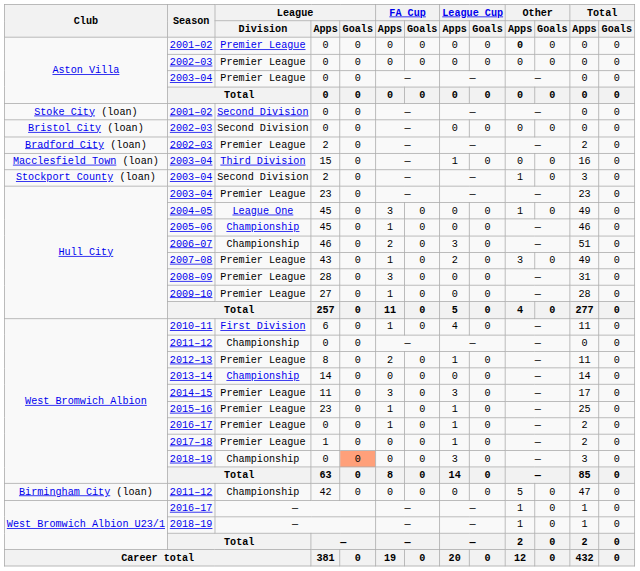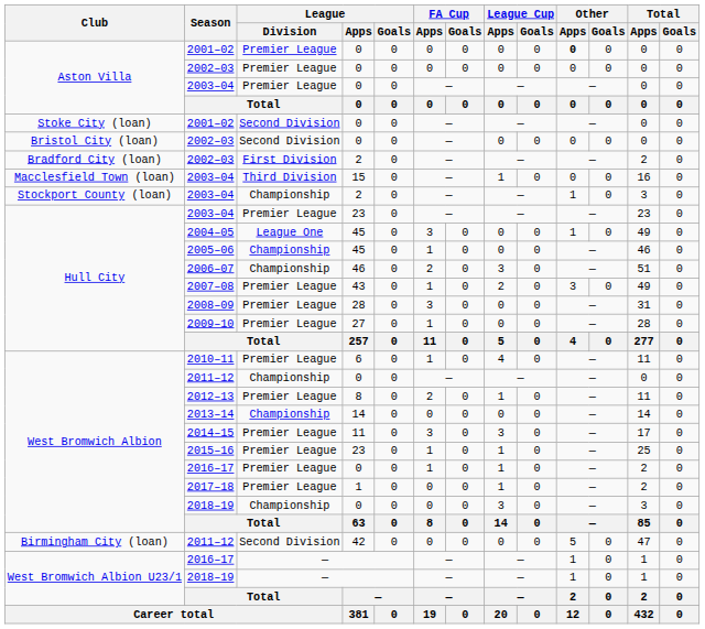 <table class="wikitable" style="text-align:center">
 <tr>
 <th rowspan="2">Club</th>
 <th rowspan="2">Season</th>
 <th colspan="3">League</th>
 <th colspan="2"><a href='#'>FA Cup</a></th>
 <th colspan="2"><a href='#'>League Cup</a></th>
 <th colspan="2">Other</th>
 <th colspan="2">Total</th>
 </tr>
 <tr>
 <th>Division</th>
 <th>Apps</th>
 <th>Goals</th>
 <th>Apps</th>
 <th>Goals</th>
 <th>Apps</th>
 <th>Goals</th>
 <th>Apps</th>
 <th>Goals</th>
 <th>Apps</th>
 <th>Goals</th>
 </tr>
 <tr>
 <td rowspan="4"><a href='#'>Aston Villa</a></td>
 <td><a href='#'>2001–02</a></td>
 <td><a href='#'>Premier League</a></td>
 <td>0</td>
 <td>0</td>
 <td>0</td>
 <td>0</td>
 <td>0</td>
 <td>0</td>
 <td><strong>0</strong></td>
 <td>0</td>
 <td>0</td>
 <td>0</td>
 </tr>
 <tr>
 <td><a href='#'>2002–03</a></td>
 <td>Premier League</td>
 <td>0</td>
 <td>0</td>
 <td>0</td>
 <td>0</td>
 <td>0</td>
 <td>0</td>
 <td>0</td>
 <td>0</td>
 <td>0</td>
 <td>0</td>
 </tr>
 <tr>
 <td><a href='#'>2003–04</a></td>
 <td>Premier League</td>
 <td>0</td>
 <td>0</td>
 <td colspan="2">—</td>
 <td colspan="2">—</td>
 <td colspan="2">—</td>
 <td>0</td>
 <td>0</td>
 </tr>
 <tr>
 <th colspan="2">Total</th>
 <th>0</th>
 <th>0</th>
 <th>0</th>
 <th>0</th>
 <th>0</th>
 <th>0</th>
 <th>0</th>
 <th>0</th>
 <th>0</th>
 <th>0</th>
 </tr>
 <tr>
 <td><a href='#'>Stoke City</a> (loan)</td>
 <td><a href='#'>2001–02</a></td>
 <td><a href='#'>Second Division</a></td>
 <td>0</td>
 <td>0</td>
 <td colspan="2">—</td>
 <td colspan="2">—</td>
 <td colspan="2">—</td>
 <td>0</td>
 <td>0</td>
 </tr>
 <tr>
 <td><a href='#'>Bristol City</a> (loan)</td>
 <td><a href='#'>2002–03</a></td>
 <td>Second Division</td>
 <td>0</td>
 <td>0</td>
 <td colspan="2">—</td>
 <td>0</td>
 <td>0</td>
 <td>0</td>
 <td>0</td>
 <td>0</td>
 <td>0</td>
 </tr>
 <tr>
 <td><a href='#'>Bradford City</a> (loan)</td>
 <td><a href='#'>2002–03</a></td>
-<td>Premier League</td>
+<td><a href='#'>First Division</a></td>
 <td>2</td>
 <td>0</td>
 <td colspan="2">—</td>
 <td colspan="2">—</td>
 <td colspan="2">—</td>
 <td>2</td>
 <td>0</td>
 </tr>
 <tr>
 <td><a href='#'>Macclesfield Town</a> (loan)</td>
 <td><a href='#'>2003–04</a></td>
 <td><a href='#'>Third Division</a></td>
 <td>15</td>
 <td>0</td>
 <td colspan="2">—</td>
 <td>1</td>
 <td>0</td>
 <td>0</td>
 <td>0</td>
 <td>16</td>
 <td>0</td>
 </tr>
 <tr>
 <td><a href='#'>Stockport County</a> (loan)</td>
 <td><a href='#'>2003–04</a></td>
-<td>Second Division</td>
+<td>Championship</td>
 <td>2</td>
 <td>0</td>
 <td colspan="2">—</td>
 <td colspan="2">—</td>
 <td>1</td>
 <td>0</td>
 <td>3</td>
 <td>0</td>
 </tr>
 <tr>
 <td rowspan="8"><a href='#'>Hull City</a></td>
 <td><a href='#'>2003–04</a></td>
 <td>Premier League</td>
 <td>23</td>
 <td>0</td>
 <td colspan="2">—</td>
 <td colspan="2">—</td>
 <td colspan="2">—</td>
 <td>23</td>
 <td>0</td>
 </tr>
 <tr>
 <td><a href='#'>2004–05</a></td>
 <td><a href='#'>League One</a></td>
 <td>45</td>
 <td>0</td>
 <td>3</td>
 <td>0</td>
 <td>0</td>
 <td>0</td>
 <td>1</td>
 <td>0</td>
 <td>49</td>
 <td>0</td>
 </tr>
 <tr>
 <td><a href='#'>2005–06</a></td>
 <td><a href='#'>Championship</a></td>
 <td>45</td>
 <td>0</td>
 <td>1</td>
 <td>0</td>
 <td>0</td>
 <td>0</td>
 <td colspan="2">—</td>
 <td>46</td>
 <td>0</td>
 </tr>
 <tr>
 <td><a href='#'>2006–07</a></td>
 <td>Championship</td>
 <td>46</td>
 <td>0</td>
 <td>2</td>
 <td>0</td>
 <td>3</td>
 <td>0</td>
 <td colspan="2">—</td>
 <td>51</td>
 <td>0</td>
 </tr>
 <tr>
 <td><a href='#'>2007–08</a></td>
 <td>Premier League</td>
 <td>43</td>
 <td>0</td>
 <td>1</td>
 <td>0</td>
 <td>2</td>
 <td>0</td>
 <td>3</td>
 <td>0</td>
 <td>49</td>
 <td>0</td>
 </tr>
 <tr>
 <td><a href='#'>2008–09</a></td>
 <td>Premier League</td>
 <td>28</td>
 <td>0</td>
 <td>3</td>
 <td>0</td>
 <td>0</td>
 <td>0</td>
 <td colspan="2">—</td>
 <td>31</td>
 <td>0</td>
 </tr>
 <tr>
 <td><a href='#'>2009–10</a></td>
 <td>Premier League</td>
 <td>27</td>
 <td>0</td>
 <td>1</td>
 <td>0</td>
 <td>0</td>
 <td>0</td>
 <td colspan="2">—</td>
 <td>28</td>
 <td>0</td>
 </tr>
 <tr>
 <th colspan="2">Total</th>
 <th>257</th>
 <th>0</th>
 <th>11</th>
 <th>0</th>
 <th>5</th>
 <th>0</th>
 <th>4</th>
 <th>0</th>
 <th>277</th>
 <th>0</th>
 </tr>
 <tr>
 <td rowspan="10"><a href='#'>West Bromwich Albion</a></td>
 <td><a href='#'>2010–11</a></td>
-<td><a href='#'>First Division</a></td>
+<td>Premier League</td>
 <td>6</td>
 <td>0</td>
 <td>1</td>
 <td>0</td>
 <td>4</td>
 <td>0</td>
 <td colspan="2">—</td>
 <td>11</td>
 <td>0</td>
 </tr>
 <tr>
 <td><a href='#'>2011–12</a></td>
 <td>Championship</td>
 <td>0</td>
 <td>0</td>
 <td colspan="2">—</td>
 <td colspan="2">—</td>
 <td colspan="2">—</td>
 <td>0</td>
 <td>0</td>
 </tr>
 <tr>
 <td><a href='#'>2012–13</a></td>
 <td>Premier League</td>
 <td>8</td>
 <td>0</td>
 <td>2</td>
 <td>0</td>
 <td>1</td>
 <td>0</td>
 <td colspan="2">—</td>
 <td>11</td>
 <td>0</td>
 </tr>
 <tr>
 <td><a href='#'>2013–14</a></td>
 <td><a href='#'>Championship</a></td>
 <td>14</td>
 <td>0</td>
 <td>0</td>
 <td>0</td>
 <td>0</td>
 <td>0</td>
 <td colspan="2">—</td>
 <td>14</td>
 <td>0</td>
 </tr>
 <tr>
 <td><a href='#'>2014–15</a></td>
 <td>Premier League</td>
 <td>11</td>
 <td>0</td>
 <td>3</td>
 <td>0</td>
 <td>3</td>
 <td>0</td>
 <td colspan="2">—</td>
 <td>17</td>
 <td>0</td>
 </tr>
 <tr>
 <td><a href='#'>2015–16</a></td>
 <td>Premier League</td>
 <td>23</td>
 <td>0</td>
 <td>1</td>
 <td>0</td>
 <td>1</td>
 <td>0</td>
 <td colspan="2">—</td>
 <td>25</td>
 <td>0</td>
 </tr>
 <tr>
 <td><a href='#'>2016–17</a></td>
 <td>Premier League</td>
 <td>0</td>
 <td>0</td>
 <td>1</td>
 <td>0</td>
 <td>1</td>
 <td>0</td>
 <td colspan="2">—</td>
 <td>2</td>
 <td>0</td>
 </tr>
 <tr>
 <td><a href='#'>2017–18</a></td>
 <td>Premier League</td>
 <td>1</td>
 <td>0</td>
 <td>0</td>
 <td>0</td>
 <td>1</td>
 <td>0</td>
 <td colspan="2">—</td>
 <td>2</td>
 <td>0</td>
 </tr>
 <tr>
 <td><a href='#'>2018–19</a></td>
 <td>Championship</td>
 <td>0</td>
-<td style="background: lightsalmon;">0</td>
+<td>0</td>
 <td>0</td>
 <td>0</td>
 <td>3</td>
 <td>0</td>
 <td colspan="2">—</td>
 <td>3</td>
 <td>0</td>
 </tr>
 <tr>
 <th colspan="2">Total</th>
 <th>63</th>
 <th>0</th>
 <th>8</th>
 <th>0</th>
 <th>14</th>
 <th>0</th>
 <th colspan="2">—</th>
 <th>85</th>
 <th>0</th>
 </tr>
 <tr>
 <td><a href='#'>Birmingham City</a> (loan)</td>
 <td><a href='#'>2011–12</a></td>
-<td>Championship</td>
+<td>Second Division</td>
 <td>42</td>
 <td>0</td>
 <td>0</td>
 <td>0</td>
 <td>0</td>
 <td>0</td>
 <td>5</td>
 <td>0</td>
 <td>47</td>
 <td>0</td>
 </tr>
 <tr>
 <td rowspan="3"><a href='#'>West Bromwich Albion U23/1</a></td>
 <td><a href='#'>2016–17</a></td>
 <td colspan="3">—</td>
 <td colspan="2">—</td>
 <td colspan="2">—</td>
 <td>1</td>
 <td>0</td>
 <td>1</td>
 <td>0</td>
 </tr>
 <tr>
 <td><a href='#'>2018–19</a></td>
 <td colspan="3">—</td>
 <td colspan="2">—</td>
 <td colspan="2">—</td>
 <td>1</td>
 <td>0</td>
 <td>1</td>
 <td>0</td>
 </tr>
 <tr>
 <th colspan="2">Total</th>
 <th colspan="2">—</th>
 <th colspan="2">—</th>
 <th colspan="2">—</th>
 <th>2</th>
 <th>0</th>
 <th>2</th>
 <th>0</th>
 </tr>
 <tr>
 <th colspan="3">Career total</th>
 <th>381</th>
 <th>0</th>
 <th>19</th>
 <th>0</th>
 <th>20</th>
 <th>0</th>
 <th>12</th>
 <th>0</th>
 <th>432</th>
 <th>0</th>
 </tr>
 </table>
